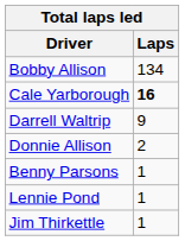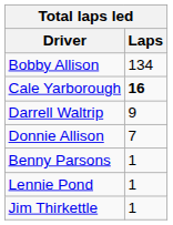 <table class="wikitable">
 <tr>
 <th colspan=2>Total laps led</th>
 </tr>
 <tr>
 <th>Driver</th>
 <th>Laps</th>
 </tr>
 <tr>
 <td><a href='#'>Bobby Allison</a></td>
 <td>134</td>
 </tr>
 <tr>
 <td><a href='#'>Cale Yarborough</a></td>
 <td><strong>16</strong></td>
 </tr>
 <tr>
 <td><a href='#'>Darrell Waltrip</a></td>
 <td>9</td>
 </tr>
 <tr>
 <td><a href='#'>Donnie Allison</a></td>
-<td>2</td>
+<td>7</td>
 </tr>
 <tr>
 <td><a href='#'>Benny Parsons</a></td>
 <td>1</td>
 </tr>
 <tr>
 <td><a href='#'>Lennie Pond</a></td>
 <td>1</td>
 </tr>
 <tr>
 <td><a href='#'>Jim Thirkettle</a></td>
 <td>1</td>
 </tr>
 </table>
